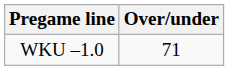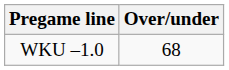 <table class="wikitable">
 <tr align="center">
 <th style=>Pregame line</th>
 <th style=>Over/under</th>
 </tr>
 <tr align="center">
 <td>WKU –1.0</td>
-<td>71</td>
+<td>68</td>
 </tr>
 </table>
